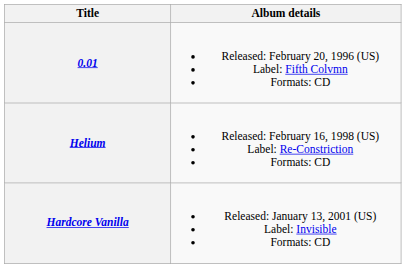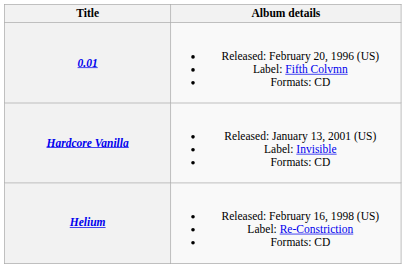 <table class="wikitable plainrowheaders" style="text-align:center;">
 <tr>
 <th scope="col" rowspan="1" style="width:14em;">Title</th>
 <th scope="col" rowspan="1" style="width:19.5em;">Album details</th>
 </tr>
 <tr>
 <th scope="row"><em><a href='#'>0.01</a></em></th>
 <td><br><ul><li>Released: February 20, 1996 <span>(US)</span></li><li>Label: <a href='#'>Fifth Colvmn</a></li><li>Formats: CD</li></ul></td>
 </tr>
 <tr>
+<th scope="row"><em><a href='#'>Hardcore Vanilla</a></em></th>
+<td><br><ul><li>Released: January 13, 2001 <span>(US)</span></li><li>Label: <a href='#'>Invisible</a></li><li>Formats: CD</li></ul></td>
+</tr>
+<tr>
 <th scope="row"><em><a href='#'>Helium</a></em></th>
 <td><br><ul><li>Released: February 16, 1998 <span>(US)</span></li><li>Label: <a href='#'>Re-Constriction</a></li><li>Formats: CD</li></ul></td>
 </tr>
-<tr>
-<th scope="row"><em><a href='#'>Hardcore Vanilla</a></em></th>
-<td><br><ul><li>Released: January 13, 2001 <span>(US)</span></li><li>Label: <a href='#'>Invisible</a></li><li>Formats: CD</li></ul></td>
-</tr>
 </table>
